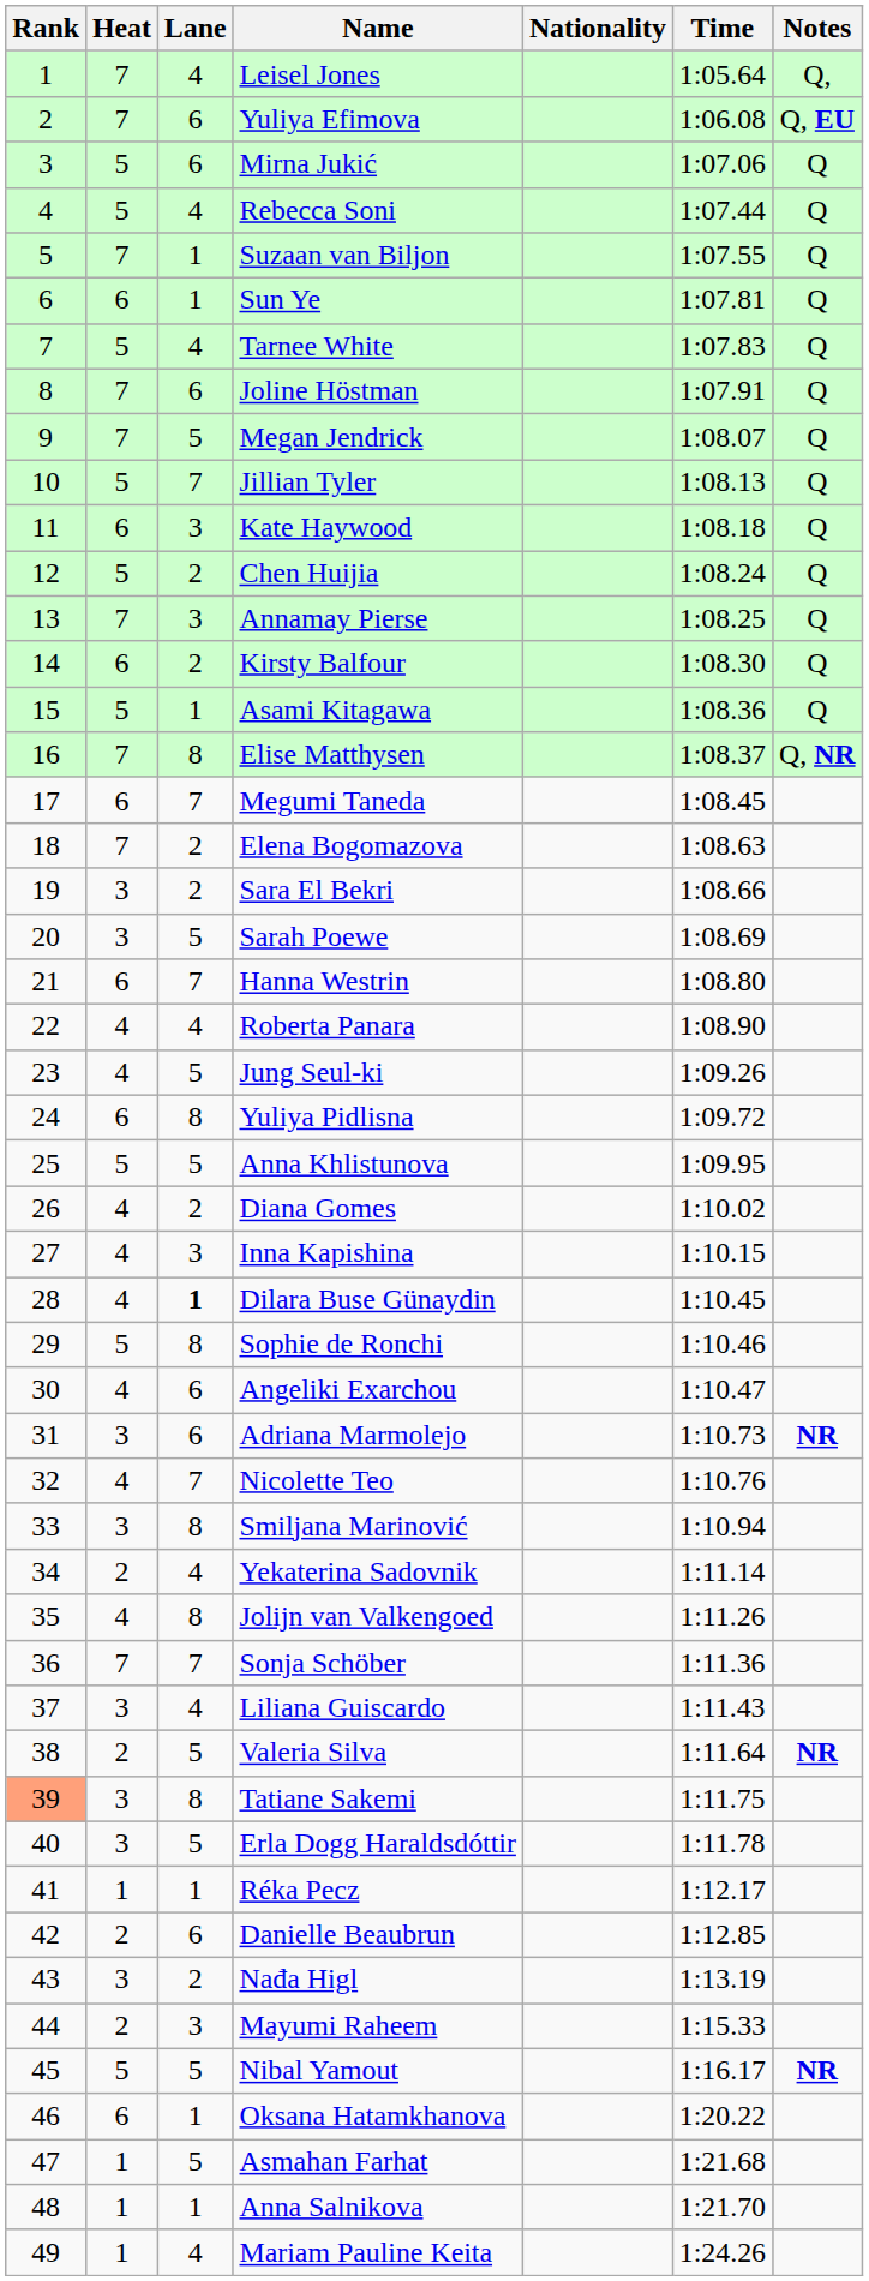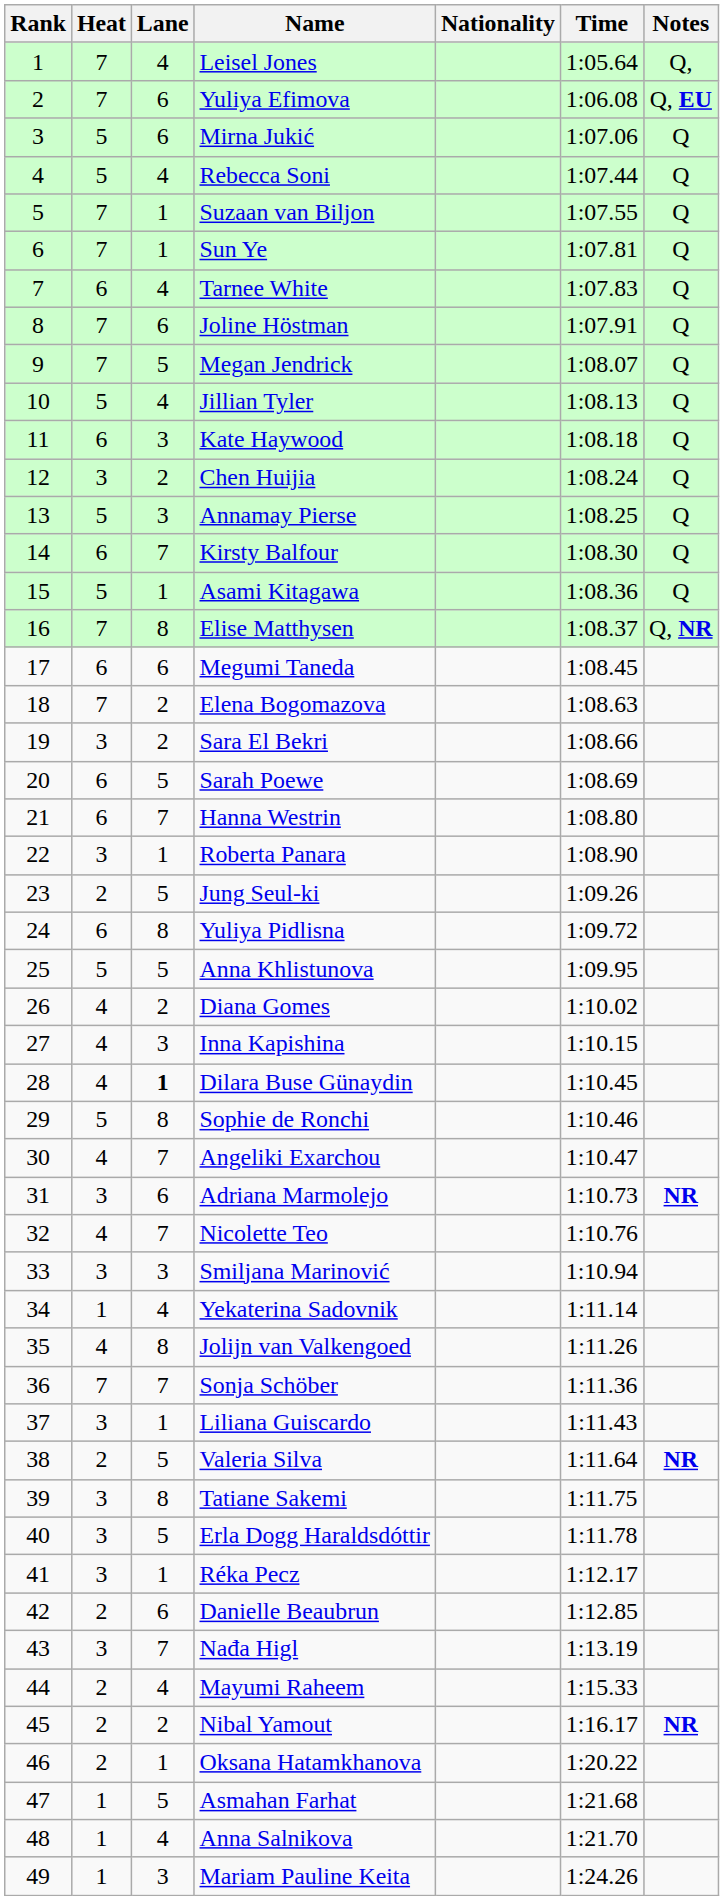 <table class="wikitable sortable" style="text-align:center">
 <tr>
 <th>Rank</th>
 <th>Heat</th>
 <th>Lane</th>
 <th>Name</th>
 <th>Nationality</th>
 <th>Time</th>
 <th>Notes</th>
 </tr>
 <tr bgcolor=ccffcc>
 <td>1</td>
 <td>7</td>
 <td>4</td>
 <td align=left><a href='#'>Leisel Jones</a></td>
 <td align=left></td>
 <td>1:05.64</td>
 <td>Q, </td>
 </tr>
 <tr bgcolor=ccffcc>
 <td>2</td>
 <td>7</td>
 <td>6</td>
 <td align=left><a href='#'>Yuliya Efimova</a></td>
 <td align=left></td>
 <td>1:06.08</td>
 <td>Q, <strong><a href='#'>EU</a></strong></td>
 </tr>
 <tr bgcolor=ccffcc>
 <td>3</td>
 <td>5</td>
 <td>6</td>
 <td align=left><a href='#'>Mirna Jukić</a></td>
 <td align=left></td>
 <td>1:07.06</td>
 <td>Q</td>
 </tr>
 <tr bgcolor=ccffcc>
 <td>4</td>
 <td>5</td>
 <td>4</td>
 <td align=left><a href='#'>Rebecca Soni</a></td>
 <td align=left></td>
 <td>1:07.44</td>
 <td>Q</td>
 </tr>
 <tr bgcolor=ccffcc>
 <td>5</td>
 <td>7</td>
 <td>1</td>
 <td align=left><a href='#'>Suzaan van Biljon</a></td>
 <td align=left></td>
 <td>1:07.55</td>
 <td>Q</td>
 </tr>
 <tr bgcolor=ccffcc>
 <td>6</td>
-<td>6</td>
+<td>7</td>
 <td>1</td>
 <td align=left><a href='#'>Sun Ye</a></td>
 <td align=left></td>
 <td>1:07.81</td>
 <td>Q</td>
 </tr>
 <tr bgcolor=ccffcc>
 <td>7</td>
-<td>5</td>
+<td>6</td>
 <td>4</td>
 <td align=left><a href='#'>Tarnee White</a></td>
 <td align=left></td>
 <td>1:07.83</td>
 <td>Q</td>
 </tr>
 <tr bgcolor=ccffcc>
 <td>8</td>
 <td>7</td>
 <td>6</td>
 <td align=left><a href='#'>Joline Höstman</a></td>
 <td align=left></td>
 <td>1:07.91</td>
 <td>Q</td>
 </tr>
 <tr bgcolor=ccffcc>
 <td>9</td>
 <td>7</td>
 <td>5</td>
 <td align=left><a href='#'>Megan Jendrick</a></td>
 <td align=left></td>
 <td>1:08.07</td>
 <td>Q</td>
 </tr>
 <tr bgcolor=ccffcc>
 <td>10</td>
 <td>5</td>
-<td>7</td>
+<td>4</td>
 <td align=left><a href='#'>Jillian Tyler</a></td>
 <td align=left></td>
 <td>1:08.13</td>
 <td>Q</td>
 </tr>
 <tr bgcolor=ccffcc>
 <td>11</td>
 <td>6</td>
 <td>3</td>
 <td align=left><a href='#'>Kate Haywood</a></td>
 <td align=left></td>
 <td>1:08.18</td>
 <td>Q</td>
 </tr>
 <tr bgcolor=ccffcc>
 <td>12</td>
-<td>5</td>
+<td>3</td>
 <td>2</td>
 <td align=left><a href='#'>Chen Huijia</a></td>
 <td align=left></td>
 <td>1:08.24</td>
 <td>Q</td>
 </tr>
 <tr bgcolor=ccffcc>
 <td>13</td>
-<td>7</td>
+<td>5</td>
 <td>3</td>
 <td align=left><a href='#'>Annamay Pierse</a></td>
 <td align=left></td>
 <td>1:08.25</td>
 <td>Q</td>
 </tr>
 <tr bgcolor=ccffcc>
 <td>14</td>
 <td>6</td>
-<td>2</td>
+<td>7</td>
 <td align=left><a href='#'>Kirsty Balfour</a></td>
 <td align=left></td>
 <td>1:08.30</td>
 <td>Q</td>
 </tr>
 <tr bgcolor=ccffcc>
 <td>15</td>
 <td>5</td>
 <td>1</td>
 <td align=left><a href='#'>Asami Kitagawa</a></td>
 <td align=left></td>
 <td>1:08.36</td>
 <td>Q</td>
 </tr>
 <tr bgcolor=ccffcc>
 <td>16</td>
 <td>7</td>
 <td>8</td>
 <td align=left><a href='#'>Elise Matthysen</a></td>
 <td align=left></td>
 <td>1:08.37</td>
 <td>Q, <strong><a href='#'>NR</a></strong></td>
 </tr>
 <tr>
 <td>17</td>
 <td>6</td>
-<td>7</td>
+<td>6</td>
 <td align=left><a href='#'>Megumi Taneda</a></td>
 <td align=left></td>
 <td>1:08.45</td>
 <td></td>
 </tr>
 <tr>
 <td>18</td>
 <td>7</td>
 <td>2</td>
 <td align=left><a href='#'>Elena Bogomazova</a></td>
 <td align=left></td>
 <td>1:08.63</td>
 <td></td>
 </tr>
 <tr>
 <td>19</td>
 <td>3</td>
 <td>2</td>
 <td align=left><a href='#'>Sara El Bekri</a></td>
 <td align=left></td>
 <td>1:08.66</td>
 <td></td>
 </tr>
 <tr>
 <td>20</td>
-<td>3</td>
+<td>6</td>
 <td>5</td>
 <td align=left><a href='#'>Sarah Poewe</a></td>
 <td align=left></td>
 <td>1:08.69</td>
 <td></td>
 </tr>
 <tr>
 <td>21</td>
 <td>6</td>
 <td>7</td>
 <td align=left><a href='#'>Hanna Westrin</a></td>
 <td align=left></td>
 <td>1:08.80</td>
 <td></td>
 </tr>
 <tr>
 <td>22</td>
-<td>4</td>
-<td>4</td>
+<td>3</td>
+<td>1</td>
 <td align=left><a href='#'>Roberta Panara</a></td>
 <td align=left></td>
 <td>1:08.90</td>
 <td></td>
 </tr>
 <tr>
 <td>23</td>
-<td>4</td>
+<td>2</td>
 <td>5</td>
 <td align=left><a href='#'>Jung Seul-ki</a></td>
 <td align=left></td>
 <td>1:09.26</td>
 <td></td>
 </tr>
 <tr>
 <td>24</td>
 <td>6</td>
 <td>8</td>
 <td align=left><a href='#'>Yuliya Pidlisna</a></td>
 <td align=left></td>
 <td>1:09.72</td>
 <td></td>
 </tr>
 <tr>
 <td>25</td>
 <td>5</td>
 <td>5</td>
 <td align=left><a href='#'>Anna Khlistunova</a></td>
 <td align=left></td>
 <td>1:09.95</td>
 <td></td>
 </tr>
 <tr>
 <td>26</td>
 <td>4</td>
 <td>2</td>
 <td align=left><a href='#'>Diana Gomes</a></td>
 <td align=left></td>
 <td>1:10.02</td>
 <td></td>
 </tr>
 <tr>
 <td>27</td>
 <td>4</td>
 <td>3</td>
 <td align=left><a href='#'>Inna Kapishina</a></td>
 <td align=left></td>
 <td>1:10.15</td>
 <td></td>
 </tr>
 <tr>
 <td>28</td>
 <td>4</td>
 <td><strong>1</strong></td>
 <td align=left><a href='#'>Dilara Buse Günaydin</a></td>
 <td align=left></td>
 <td>1:10.45</td>
 <td></td>
 </tr>
 <tr>
 <td>29</td>
 <td>5</td>
 <td>8</td>
 <td align=left><a href='#'>Sophie de Ronchi</a></td>
 <td align=left></td>
 <td>1:10.46</td>
 <td></td>
 </tr>
 <tr>
 <td>30</td>
 <td>4</td>
-<td>6</td>
+<td>7</td>
 <td align=left><a href='#'>Angeliki Exarchou</a></td>
 <td align=left></td>
 <td>1:10.47</td>
 <td></td>
 </tr>
 <tr>
 <td>31</td>
 <td>3</td>
 <td>6</td>
 <td align=left><a href='#'>Adriana Marmolejo</a></td>
 <td align=left></td>
 <td>1:10.73</td>
 <td><strong><a href='#'>NR</a></strong></td>
 </tr>
 <tr>
 <td>32</td>
 <td>4</td>
 <td>7</td>
 <td align=left><a href='#'>Nicolette Teo</a></td>
 <td align=left></td>
 <td>1:10.76</td>
 <td></td>
 </tr>
 <tr>
 <td>33</td>
 <td>3</td>
-<td>8</td>
+<td>3</td>
 <td align=left><a href='#'>Smiljana Marinović</a></td>
 <td align=left></td>
 <td>1:10.94</td>
 <td></td>
 </tr>
 <tr>
 <td>34</td>
-<td>2</td>
+<td>1</td>
 <td>4</td>
 <td align=left><a href='#'>Yekaterina Sadovnik</a></td>
 <td align=left></td>
 <td>1:11.14</td>
 <td></td>
 </tr>
 <tr>
 <td>35</td>
 <td>4</td>
 <td>8</td>
 <td align=left><a href='#'>Jolijn van Valkengoed</a></td>
 <td align=left></td>
 <td>1:11.26</td>
 <td></td>
 </tr>
 <tr>
 <td>36</td>
 <td>7</td>
 <td>7</td>
 <td align=left><a href='#'>Sonja Schöber</a></td>
 <td align=left></td>
 <td>1:11.36</td>
 <td></td>
 </tr>
 <tr>
 <td>37</td>
 <td>3</td>
-<td>4</td>
+<td>1</td>
 <td align=left><a href='#'>Liliana Guiscardo</a></td>
 <td align=left></td>
 <td>1:11.43</td>
 <td></td>
 </tr>
 <tr>
 <td>38</td>
 <td>2</td>
 <td>5</td>
 <td align=left><a href='#'>Valeria Silva</a></td>
 <td align=left></td>
 <td>1:11.64</td>
 <td><strong><a href='#'>NR</a></strong></td>
 </tr>
 <tr>
-<td style="background: lightsalmon;">39</td>
+<td>39</td>
 <td>3</td>
 <td>8</td>
 <td align=left><a href='#'>Tatiane Sakemi</a></td>
 <td align=left></td>
 <td>1:11.75</td>
 <td></td>
 </tr>
 <tr>
 <td>40</td>
 <td>3</td>
 <td>5</td>
 <td align=left><a href='#'>Erla Dogg Haraldsdóttir</a></td>
 <td align=left></td>
 <td>1:11.78</td>
 <td></td>
 </tr>
 <tr>
 <td>41</td>
-<td>1</td>
+<td>3</td>
 <td>1</td>
 <td align=left><a href='#'>Réka Pecz</a></td>
 <td align=left></td>
 <td>1:12.17</td>
 <td></td>
 </tr>
 <tr>
 <td>42</td>
 <td>2</td>
 <td>6</td>
 <td align=left><a href='#'>Danielle Beaubrun</a></td>
 <td align=left></td>
 <td>1:12.85</td>
 <td></td>
 </tr>
 <tr>
 <td>43</td>
 <td>3</td>
-<td>2</td>
+<td>7</td>
 <td align=left><a href='#'>Nađa Higl</a></td>
 <td align=left></td>
 <td>1:13.19</td>
 <td></td>
 </tr>
 <tr>
 <td>44</td>
 <td>2</td>
-<td>3</td>
+<td>4</td>
 <td align=left><a href='#'>Mayumi Raheem</a></td>
 <td align=left></td>
 <td>1:15.33</td>
 <td></td>
 </tr>
 <tr>
 <td>45</td>
-<td>5</td>
-<td>5</td>
+<td>2</td>
+<td>2</td>
 <td align=left><a href='#'>Nibal Yamout</a></td>
 <td align=left></td>
 <td>1:16.17</td>
 <td><strong><a href='#'>NR</a></strong></td>
 </tr>
 <tr>
 <td>46</td>
-<td>6</td>
+<td>2</td>
 <td>1</td>
 <td align=left><a href='#'>Oksana Hatamkhanova</a></td>
 <td align=left></td>
 <td>1:20.22</td>
 <td></td>
 </tr>
 <tr>
 <td>47</td>
 <td>1</td>
 <td>5</td>
 <td align=left><a href='#'>Asmahan Farhat</a></td>
 <td align=left></td>
 <td>1:21.68</td>
 <td></td>
 </tr>
 <tr>
 <td>48</td>
 <td>1</td>
-<td>1</td>
+<td>4</td>
 <td align=left><a href='#'>Anna Salnikova</a></td>
 <td align=left></td>
 <td>1:21.70</td>
 <td></td>
 </tr>
 <tr>
 <td>49</td>
 <td>1</td>
-<td>4</td>
+<td>3</td>
 <td align=left><a href='#'>Mariam Pauline Keita</a></td>
 <td align=left></td>
 <td>1:24.26</td>
 <td></td>
 </tr>
 </table>
